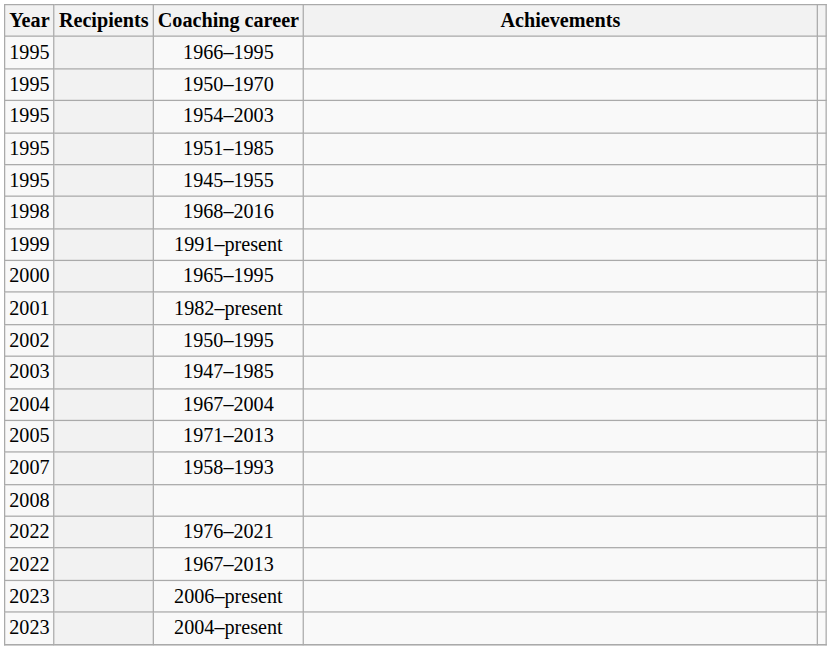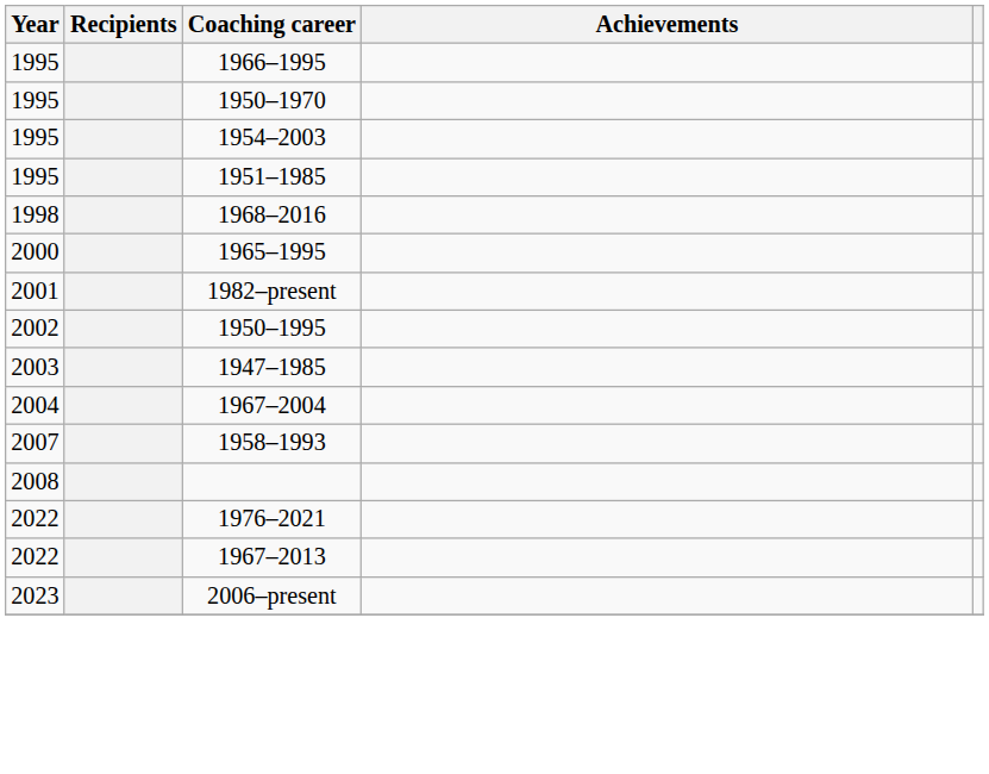 <table class="wikitable sortable">
 <tr>
 <th scope="col">Year</th>
 <th scope="col">Recipients</th>
 <th scope="col">Coaching career</th>
 <th scope="col" class="unsortable" width="400px">Achievements</th>
 <th scope="col" class="unsortable" style="text-align:center;"></th>
 </tr>
 <tr>
 <td style="text-align:center;">1995</td>
 <th scope="row"></th>
 <td align="center">1966–1995</td>
 <td></td>
 <td align="center"></td>
 </tr>
 <tr>
 <td style="text-align:center;">1995</td>
 <th scope="row"></th>
 <td align="center">1950–1970</td>
 <td></td>
 <td align="center"></td>
 </tr>
 <tr>
 <td style="text-align:center;">1995</td>
 <th scope="row"></th>
 <td align="center">1954–2003</td>
 <td></td>
 <td align="center"></td>
 </tr>
 <tr>
 <td style="text-align:center;">1995</td>
 <th scope="row"></th>
 <td align="center">1951–1985</td>
 <td></td>
 <td align="center"></td>
 </tr>
 <tr>
-<td style="text-align:center;">1995</td>
-<th scope="row"></th>
-<td align="center">1945–1955</td>
-<td></td>
-<td align="center"></td>
-</tr>
-<tr>
 <td style="text-align:center;">1998</td>
 <th scope="row"></th>
 <td align="center">1968–2016</td>
-<td></td>
-<td align="center"></td>
-</tr>
-<tr>
-<td style="text-align:center;">1999</td>
-<th scope="row"></th>
-<td align="center">1991–present</td>
 <td></td>
 <td align="center"></td>
 </tr>
 <tr>
 <td style="text-align:center;">2000</td>
 <th scope="row"></th>
 <td align="center">1965–1995</td>
 <td></td>
 <td align="center"></td>
 </tr>
 <tr>
 <td style="text-align:center;">2001</td>
 <th scope="row"></th>
 <td align="center">1982–present</td>
 <td></td>
 <td align="center"></td>
 </tr>
 <tr>
 <td style="text-align:center;">2002</td>
 <th scope="row"></th>
 <td align="center">1950–1995</td>
 <td></td>
 <td align="center"></td>
 </tr>
 <tr>
 <td style="text-align:center;">2003</td>
 <th scope="row"></th>
 <td align="center">1947–1985</td>
 <td></td>
 <td align="center"></td>
 </tr>
 <tr>
 <td style="text-align:center;">2004</td>
 <th scope="row"></th>
 <td align="center">1967–2004</td>
 <td></td>
 <td align="center"></td>
 </tr>
 <tr>
-<td style="text-align:center;">2005</td>
-<th scope="row"></th>
-<td align="center">1971–2013</td>
-<td></td>
-<td align="center"></td>
-</tr>
-<tr>
 <td style="text-align:center;">2007</td>
 <th scope="row"></th>
 <td align="center">1958–1993</td>
 <td></td>
 <td align="center"></td>
 </tr>
 <tr>
 <td style="text-align:center;">2008</td>
 <th scope="row"></th>
 <td></td>
 <td></td>
 <td align="center"></td>
 </tr>
 <tr>
 <td style="text-align:center;">2022</td>
 <th scope="row"></th>
 <td align="center">1976–2021</td>
 <td></td>
 <td align="center"></td>
 </tr>
 <tr>
 <td style="text-align:center;">2022</td>
 <th scope="row"></th>
 <td align="center">1967–2013</td>
 <td></td>
 <td align="center"></td>
 </tr>
 <tr>
 <td style="text-align:center;">2023</td>
 <th scope="row"></th>
 <td align="center">2006–present</td>
 <td></td>
 <td align="center"></td>
 </tr>
 <tr>
-<td style="text-align:center;">2023</td>
-<th scope="row"></th>
-<td align="center">2004–present</td>
-<td></td>
-<td align="center"></td>
-</tr>
-<tr>
 </tr>
 </table>
